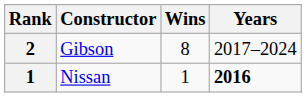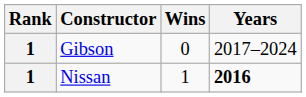 <table class="wikitable">
 <tr>
 <th>Rank</th>
 <th>Constructor</th>
 <th>Wins</th>
 <th>Years</th>
 </tr>
 <tr>
-<th>2</th>
+<th>1</th>
 <td> <a href='#'>Gibson</a></td>
-<td align=center>8</td>
+<td align=center>0</td>
 <td>2017–2024</td>
 </tr>
 <tr>
 <th>1</th>
 <td> <a href='#'>Nissan</a></td>
 <td align=center>1</td>
 <td><strong>2016</strong></td>
 </tr>
 </table>
